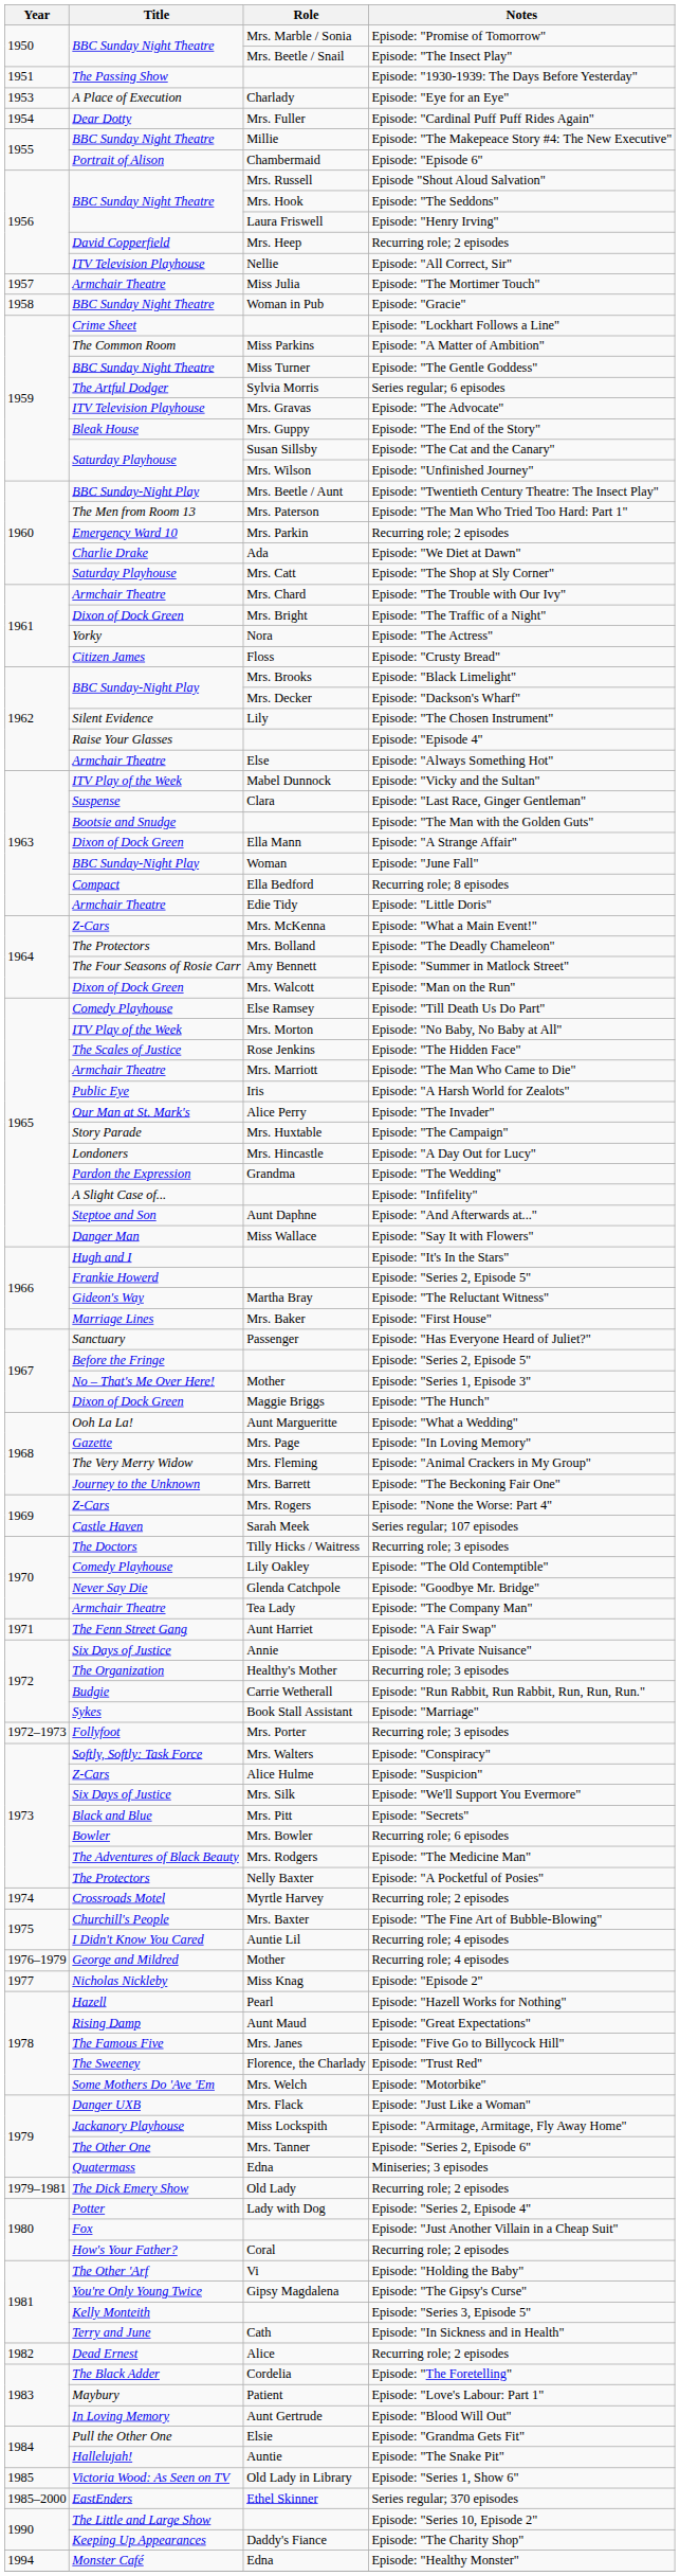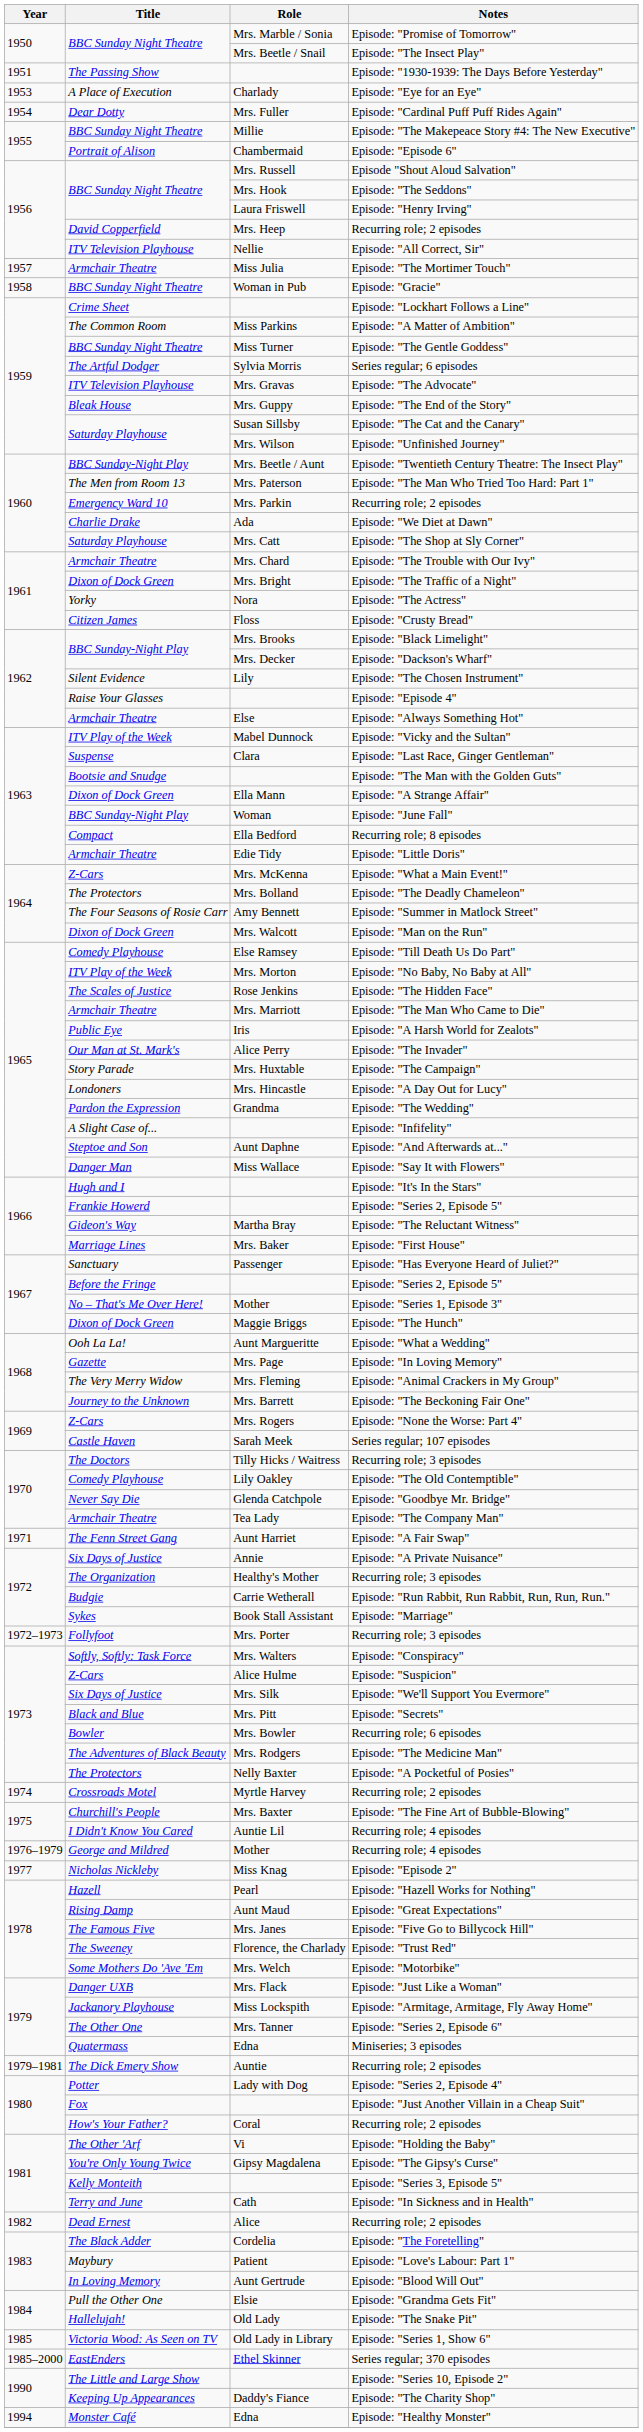 <table class="wikitable sortable">
 <tr>
 <th>Year</th>
 <th>Title</th>
 <th>Role</th>
 <th class="unsortable">Notes</th>
 </tr>
 <tr>
 <td rowspan="2">1950</td>
 <td rowspan="2"><em><a href='#'>BBC Sunday Night Theatre</a></em></td>
 <td>Mrs. Marble / Sonia</td>
 <td>Episode: "Promise of Tomorrow"</td>
 </tr>
 <tr>
 <td>Mrs. Beetle / Snail</td>
 <td>Episode: "The Insect Play"</td>
 </tr>
 <tr>
 <td>1951</td>
 <td><em><a href='#'>The Passing Show</a></em></td>
 <td></td>
 <td>Episode: "1930-1939: The Days Before Yesterday"</td>
 </tr>
 <tr>
 <td>1953</td>
 <td><em>A Place of Execution</em></td>
 <td>Charlady</td>
 <td>Episode: "Eye for an Eye"</td>
 </tr>
 <tr>
 <td>1954</td>
 <td><em><a href='#'>Dear Dotty</a></em></td>
 <td>Mrs. Fuller</td>
 <td>Episode: "Cardinal Puff Puff Rides Again"</td>
 </tr>
 <tr>
 <td rowspan="2">1955</td>
 <td><em><a href='#'>BBC Sunday Night Theatre</a></em></td>
 <td>Millie</td>
 <td>Episode: "The Makepeace Story #4: The New Executive"</td>
 </tr>
 <tr>
 <td><em><a href='#'>Portrait of Alison</a></em></td>
 <td>Chambermaid</td>
 <td>Episode: "Episode 6"</td>
 </tr>
 <tr>
 <td rowspan="5">1956</td>
 <td rowspan="3"><em><a href='#'>BBC Sunday Night Theatre</a></em></td>
 <td>Mrs. Russell</td>
 <td>Episode "Shout Aloud Salvation"</td>
 </tr>
 <tr>
 <td>Mrs. Hook</td>
 <td>Episode: "The Seddons"</td>
 </tr>
 <tr>
 <td>Laura Friswell</td>
 <td>Episode: "Henry Irving"</td>
 </tr>
 <tr>
 <td><em><a href='#'>David Copperfield</a></em></td>
 <td>Mrs. Heep</td>
 <td>Recurring role; 2 episodes</td>
 </tr>
 <tr>
 <td><em><a href='#'>ITV Television Playhouse</a></em></td>
 <td>Nellie</td>
 <td>Episode: "All Correct, Sir"</td>
 </tr>
 <tr>
 <td>1957</td>
 <td><em><a href='#'>Armchair Theatre</a></em></td>
 <td>Miss Julia</td>
 <td>Episode: "The Mortimer Touch"</td>
 </tr>
 <tr>
 <td>1958</td>
 <td><em><a href='#'>BBC Sunday Night Theatre</a></em></td>
 <td>Woman in Pub</td>
 <td>Episode: "Gracie"</td>
 </tr>
 <tr>
 <td rowspan="8">1959</td>
 <td><em><a href='#'>Crime Sheet</a></em></td>
 <td></td>
 <td>Episode: "Lockhart Follows a Line"</td>
 </tr>
 <tr>
 <td><em>The Common Room</em></td>
 <td>Miss Parkins</td>
 <td>Episode: "A Matter of Ambition"</td>
 </tr>
 <tr>
 <td><em><a href='#'>BBC Sunday Night Theatre</a></em></td>
 <td>Miss Turner</td>
 <td>Episode: "The Gentle Goddess"</td>
 </tr>
 <tr>
 <td><em><a href='#'>The Artful Dodger</a></em></td>
 <td>Sylvia Morris</td>
 <td>Series regular; 6 episodes</td>
 </tr>
 <tr>
 <td><em><a href='#'>ITV Television Playhouse</a></em></td>
 <td>Mrs. Gravas</td>
 <td>Episode: "The Advocate"</td>
 </tr>
 <tr>
 <td><em><a href='#'>Bleak House</a></em></td>
 <td>Mrs. Guppy</td>
 <td>Episode: "The End of the Story"</td>
 </tr>
 <tr>
 <td rowspan="2"><em><a href='#'>Saturday Playhouse</a></em></td>
 <td>Susan Sillsby</td>
 <td>Episode: "The Cat and the Canary"</td>
 </tr>
 <tr>
 <td>Mrs. Wilson</td>
 <td>Episode: "Unfinished Journey"</td>
 </tr>
 <tr>
 <td rowspan="5">1960</td>
 <td><em><a href='#'>BBC Sunday-Night Play</a></em></td>
 <td>Mrs. Beetle / Aunt</td>
 <td>Episode: "Twentieth Century Theatre: The Insect Play"</td>
 </tr>
 <tr>
 <td><em>The Men from Room 13</em></td>
 <td>Mrs. Paterson</td>
 <td>Episode: "The Man Who Tried Too Hard: Part 1"</td>
 </tr>
 <tr>
 <td><em><a href='#'>Emergency Ward 10</a></em></td>
 <td>Mrs. Parkin</td>
 <td>Recurring role; 2 episodes</td>
 </tr>
 <tr>
 <td><em><a href='#'>Charlie Drake</a></em></td>
 <td>Ada</td>
 <td>Episode: "We Diet at Dawn"</td>
 </tr>
 <tr>
 <td><em><a href='#'>Saturday Playhouse</a></em></td>
 <td>Mrs. Catt</td>
 <td>Episode: "The Shop at Sly Corner"</td>
 </tr>
 <tr>
 <td rowspan="4">1961</td>
 <td><em><a href='#'>Armchair Theatre</a></em></td>
 <td>Mrs. Chard</td>
 <td>Episode: "The Trouble with Our Ivy"</td>
 </tr>
 <tr>
 <td><em><a href='#'>Dixon of Dock Green</a></em></td>
 <td>Mrs. Bright</td>
 <td>Episode: "The Traffic of a Night"</td>
 </tr>
 <tr>
 <td><em>Yorky</em></td>
 <td>Nora</td>
 <td>Episode: "The Actress"</td>
 </tr>
 <tr>
 <td><em><a href='#'>Citizen James</a></em></td>
 <td>Floss</td>
 <td>Episode: "Crusty Bread"</td>
 </tr>
 <tr>
 <td rowspan="5">1962</td>
 <td rowspan="2"><em><a href='#'>BBC Sunday-Night Play</a></em></td>
 <td>Mrs. Brooks</td>
 <td>Episode: "Black Limelight"</td>
 </tr>
 <tr>
 <td>Mrs. Decker</td>
 <td>Episode: "Dackson's Wharf"</td>
 </tr>
 <tr>
 <td><em>Silent Evidence</em></td>
 <td>Lily</td>
 <td>Episode: "The Chosen Instrument"</td>
 </tr>
 <tr>
 <td><em>Raise Your Glasses</em></td>
 <td></td>
 <td>Episode: "Episode 4"</td>
 </tr>
 <tr>
 <td><em><a href='#'>Armchair Theatre</a></em></td>
 <td>Else</td>
 <td>Episode: "Always Something Hot"</td>
 </tr>
 <tr>
 <td rowspan="7">1963</td>
 <td><em><a href='#'>ITV Play of the Week</a></em></td>
 <td>Mabel Dunnock</td>
 <td>Episode: "Vicky and the Sultan"</td>
 </tr>
 <tr>
 <td><em><a href='#'>Suspense</a></em></td>
 <td>Clara</td>
 <td>Episode: "Last Race, Ginger Gentleman"</td>
 </tr>
 <tr>
 <td><em><a href='#'>Bootsie and Snudge</a></em></td>
 <td></td>
 <td>Episode: "The Man with the Golden Guts"</td>
 </tr>
 <tr>
 <td><em><a href='#'>Dixon of Dock Green</a></em></td>
 <td>Ella Mann</td>
 <td>Episode: "A Strange Affair"</td>
 </tr>
 <tr>
 <td><em><a href='#'>BBC Sunday-Night Play</a></em></td>
 <td>Woman</td>
 <td>Episode: "June Fall"</td>
 </tr>
 <tr>
 <td><em><a href='#'>Compact</a></em></td>
 <td>Ella Bedford</td>
 <td>Recurring role; 8 episodes</td>
 </tr>
 <tr>
 <td><em><a href='#'>Armchair Theatre</a></em></td>
 <td>Edie Tidy</td>
 <td>Episode: "Little Doris"</td>
 </tr>
 <tr>
 <td rowspan="4">1964</td>
 <td><em><a href='#'>Z-Cars</a></em></td>
 <td>Mrs. McKenna</td>
 <td>Episode: "What a Main Event!"</td>
 </tr>
 <tr>
 <td><em>The Protectors</em></td>
 <td>Mrs. Bolland</td>
 <td>Episode: "The Deadly Chameleon"</td>
 </tr>
 <tr>
 <td><em>The Four Seasons of Rosie Carr</em></td>
 <td>Amy Bennett</td>
 <td>Episode: "Summer in Matlock Street"</td>
 </tr>
 <tr>
 <td><em><a href='#'>Dixon of Dock Green</a></em></td>
 <td>Mrs. Walcott</td>
 <td>Episode: "Man on the Run"</td>
 </tr>
 <tr>
 <td rowspan="12">1965</td>
 <td><em><a href='#'>Comedy Playhouse</a></em></td>
 <td>Else Ramsey</td>
 <td>Episode: "Till Death Us Do Part"</td>
 </tr>
 <tr>
 <td><em><a href='#'>ITV Play of the Week</a></em></td>
 <td>Mrs. Morton</td>
 <td>Episode: "No Baby, No Baby at All"</td>
 </tr>
 <tr>
 <td><em><a href='#'>The Scales of Justice</a></em></td>
 <td>Rose Jenkins</td>
 <td>Episode: "The Hidden Face"</td>
 </tr>
 <tr>
 <td><em><a href='#'>Armchair Theatre</a></em></td>
 <td>Mrs. Marriott</td>
 <td>Episode: "The Man Who Came to Die"</td>
 </tr>
 <tr>
 <td><em><a href='#'>Public Eye</a></em></td>
 <td>Iris</td>
 <td>Episode: "A Harsh World for Zealots"</td>
 </tr>
 <tr>
 <td><em><a href='#'>Our Man at St. Mark's</a></em></td>
 <td>Alice Perry</td>
 <td>Episode: "The Invader"</td>
 </tr>
 <tr>
 <td><em>Story Parade</em></td>
 <td>Mrs. Huxtable</td>
 <td>Episode: "The Campaign"</td>
 </tr>
 <tr>
 <td><em>Londoners</em></td>
 <td>Mrs. Hincastle</td>
 <td>Episode: "A Day Out for Lucy"</td>
 </tr>
 <tr>
 <td><em><a href='#'>Pardon the Expression</a></em></td>
 <td>Grandma</td>
 <td>Episode: "The Wedding"</td>
 </tr>
 <tr>
 <td><em>A Slight Case of...</em></td>
 <td></td>
 <td>Episode: "Infifelity"</td>
 </tr>
 <tr>
 <td><em><a href='#'>Steptoe and Son</a></em></td>
 <td>Aunt Daphne</td>
 <td>Episode: "And Afterwards at..."</td>
 </tr>
 <tr>
 <td><em><a href='#'>Danger Man</a></em></td>
 <td>Miss Wallace</td>
 <td>Episode: "Say It with Flowers"</td>
 </tr>
 <tr>
 <td rowspan="4">1966</td>
 <td><em><a href='#'>Hugh and I</a></em></td>
 <td></td>
 <td>Episode: "It's In the Stars"</td>
 </tr>
 <tr>
 <td><em><a href='#'>Frankie Howerd</a></em></td>
 <td></td>
 <td>Episode: "Series 2, Episode 5"</td>
 </tr>
 <tr>
 <td><em><a href='#'>Gideon's Way</a></em></td>
 <td>Martha Bray</td>
 <td>Episode: "The Reluctant Witness"</td>
 </tr>
 <tr>
 <td><em><a href='#'>Marriage Lines</a></em></td>
 <td>Mrs. Baker</td>
 <td>Episode: "First House"</td>
 </tr>
 <tr>
 <td rowspan="4">1967</td>
 <td><em>Sanctuary</em></td>
 <td>Passenger</td>
 <td>Episode: "Has Everyone Heard of Juliet?"</td>
 </tr>
 <tr>
 <td><em><a href='#'>Before the Fringe</a></em></td>
 <td></td>
 <td>Episode: "Series 2, Episode 5"</td>
 </tr>
 <tr>
 <td><em><a href='#'>No – That's Me Over Here!</a></em></td>
 <td>Mother</td>
 <td>Episode: "Series 1, Episode 3"</td>
 </tr>
 <tr>
 <td><em><a href='#'>Dixon of Dock Green</a></em></td>
 <td>Maggie Briggs</td>
 <td>Episode: "The Hunch"</td>
 </tr>
 <tr>
 <td rowspan="4">1968</td>
 <td><em>Ooh La La!</em></td>
 <td>Aunt Margueritte</td>
 <td>Episode: "What a Wedding"</td>
 </tr>
 <tr>
 <td><em><a href='#'>Gazette</a></em></td>
 <td>Mrs. Page</td>
 <td>Episode: "In Loving Memory"</td>
 </tr>
 <tr>
 <td><em>The Very Merry Widow</em></td>
 <td>Mrs. Fleming</td>
 <td>Episode: "Animal Crackers in My Group"</td>
 </tr>
 <tr>
 <td><em><a href='#'>Journey to the Unknown</a></em></td>
 <td>Mrs. Barrett</td>
 <td>Episode: "The Beckoning Fair One"</td>
 </tr>
 <tr>
 <td rowspan="2">1969</td>
 <td><em><a href='#'>Z-Cars</a></em></td>
 <td>Mrs. Rogers</td>
 <td>Episode: "None the Worse: Part 4"</td>
 </tr>
 <tr>
 <td><em><a href='#'>Castle Haven</a></em></td>
 <td>Sarah Meek</td>
 <td>Series regular; 107 episodes</td>
 </tr>
 <tr>
 <td rowspan="4">1970</td>
 <td><em><a href='#'>The Doctors</a></em></td>
 <td>Tilly Hicks / Waitress</td>
 <td>Recurring role; 3 episodes</td>
 </tr>
 <tr>
 <td><em><a href='#'>Comedy Playhouse</a></em></td>
 <td>Lily Oakley</td>
 <td>Episode: "The Old Contemptible"</td>
 </tr>
 <tr>
 <td><em><a href='#'>Never Say Die</a></em></td>
 <td>Glenda Catchpole</td>
 <td>Episode: "Goodbye Mr. Bridge"</td>
 </tr>
 <tr>
 <td><em><a href='#'>Armchair Theatre</a></em></td>
 <td>Tea Lady</td>
 <td>Episode: "The Company Man"</td>
 </tr>
 <tr>
 <td>1971</td>
 <td><em><a href='#'>The Fenn Street Gang</a></em></td>
 <td>Aunt Harriet</td>
 <td>Episode: "A Fair Swap"</td>
 </tr>
 <tr>
 <td rowspan="4">1972</td>
 <td><em><a href='#'>Six Days of Justice</a></em></td>
 <td>Annie</td>
 <td>Episode: "A Private Nuisance"</td>
 </tr>
 <tr>
 <td><em><a href='#'>The Organization</a></em></td>
 <td>Healthy's Mother</td>
 <td>Recurring role; 3 episodes</td>
 </tr>
 <tr>
 <td><em><a href='#'>Budgie</a></em></td>
 <td>Carrie Wetherall</td>
 <td>Episode: "Run Rabbit, Run Rabbit, Run, Run, Run."</td>
 </tr>
 <tr>
 <td><em><a href='#'>Sykes</a></em></td>
 <td>Book Stall Assistant</td>
 <td>Episode: "Marriage"</td>
 </tr>
 <tr>
 <td>1972–1973</td>
 <td><em><a href='#'>Follyfoot</a></em></td>
 <td>Mrs. Porter</td>
 <td>Recurring role; 3 episodes</td>
 </tr>
 <tr>
 <td rowspan="7">1973</td>
 <td><em><a href='#'>Softly, Softly: Task Force</a></em></td>
 <td>Mrs. Walters</td>
 <td>Episode: "Conspiracy"</td>
 </tr>
 <tr>
 <td><em><a href='#'>Z-Cars</a></em></td>
 <td>Alice Hulme</td>
 <td>Episode: "Suspicion"</td>
 </tr>
 <tr>
 <td><em><a href='#'>Six Days of Justice</a></em></td>
 <td>Mrs. Silk</td>
 <td>Episode: "We'll Support You Evermore"</td>
 </tr>
 <tr>
 <td><em><a href='#'>Black and Blue</a></em></td>
 <td>Mrs. Pitt</td>
 <td>Episode: "Secrets"</td>
 </tr>
 <tr>
 <td><em><a href='#'>Bowler</a></em></td>
 <td>Mrs. Bowler</td>
 <td>Recurring role; 6 episodes</td>
 </tr>
 <tr>
 <td><em><a href='#'>The Adventures of Black Beauty</a></em></td>
 <td>Mrs. Rodgers</td>
 <td>Episode: "The Medicine Man"</td>
 </tr>
 <tr>
 <td><em><a href='#'>The Protectors</a></em></td>
 <td>Nelly Baxter</td>
 <td>Episode: "A Pocketful of Posies"</td>
 </tr>
 <tr>
 <td>1974</td>
 <td><em><a href='#'>Crossroads Motel</a></em></td>
 <td>Myrtle Harvey</td>
 <td>Recurring role; 2 episodes</td>
 </tr>
 <tr>
 <td rowspan="2">1975</td>
 <td><em><a href='#'>Churchill's People</a></em></td>
 <td>Mrs. Baxter</td>
 <td>Episode: "The Fine Art of Bubble-Blowing"</td>
 </tr>
 <tr>
 <td><em><a href='#'>I Didn't Know You Cared</a></em></td>
 <td>Auntie Lil</td>
 <td>Recurring role; 4 episodes</td>
 </tr>
 <tr>
 <td>1976–1979</td>
 <td><em><a href='#'>George and Mildred</a></em></td>
 <td>Mother</td>
 <td>Recurring role; 4 episodes</td>
 </tr>
 <tr>
 <td>1977</td>
 <td><em><a href='#'>Nicholas Nickleby</a></em></td>
 <td>Miss Knag</td>
 <td>Episode: "Episode 2"</td>
 </tr>
 <tr>
 <td rowspan="5">1978</td>
 <td><em><a href='#'>Hazell</a></em></td>
 <td>Pearl</td>
 <td>Episode: "Hazell Works for Nothing"</td>
 </tr>
 <tr>
 <td><em><a href='#'>Rising Damp</a></em></td>
 <td>Aunt Maud</td>
 <td>Episode: "Great Expectations"</td>
 </tr>
 <tr>
 <td><em><a href='#'>The Famous Five</a></em></td>
 <td>Mrs. Janes</td>
 <td>Episode: "Five Go to Billycock Hill"</td>
 </tr>
 <tr>
 <td><em><a href='#'>The Sweeney</a></em></td>
 <td>Florence, the Charlady</td>
 <td>Episode: "Trust Red"</td>
 </tr>
 <tr>
 <td><em><a href='#'>Some Mothers Do 'Ave 'Em</a></em></td>
 <td>Mrs. Welch</td>
 <td>Episode: "Motorbike"</td>
 </tr>
 <tr>
 <td rowspan="4">1979</td>
 <td><em><a href='#'>Danger UXB</a></em></td>
 <td>Mrs. Flack</td>
 <td>Episode: "Just Like a Woman"</td>
 </tr>
 <tr>
 <td><em><a href='#'>Jackanory Playhouse</a></em></td>
 <td>Miss Lockspith</td>
 <td>Episode: "Armitage, Armitage, Fly Away Home"</td>
 </tr>
 <tr>
 <td><em><a href='#'>The Other One</a></em></td>
 <td>Mrs. Tanner</td>
 <td>Episode: "Series 2, Episode 6"</td>
 </tr>
 <tr>
 <td><em><a href='#'>Quatermass</a></em></td>
 <td>Edna</td>
 <td>Miniseries; 3 episodes</td>
 </tr>
 <tr>
 <td>1979–1981</td>
 <td><em><a href='#'>The Dick Emery Show</a></em></td>
-<td>Old Lady</td>
+<td>Auntie</td>
 <td>Recurring role; 2 episodes</td>
 </tr>
 <tr>
 <td rowspan="3">1980</td>
 <td><em><a href='#'>Potter</a></em></td>
 <td>Lady with Dog</td>
 <td>Episode: "Series 2, Episode 4"</td>
 </tr>
 <tr>
 <td><em><a href='#'>Fox</a></em></td>
 <td></td>
 <td>Episode: "Just Another Villain in a Cheap Suit"</td>
 </tr>
 <tr>
 <td><em><a href='#'>How's Your Father?</a></em></td>
 <td>Coral</td>
 <td>Recurring role; 2 episodes</td>
 </tr>
 <tr>
 <td rowspan="4">1981</td>
 <td><em><a href='#'>The Other 'Arf</a></em></td>
 <td>Vi</td>
 <td>Episode: "Holding the Baby"</td>
 </tr>
 <tr>
 <td><em><a href='#'>You're Only Young Twice</a></em></td>
 <td>Gipsy Magdalena</td>
 <td>Episode: "The Gipsy's Curse"</td>
 </tr>
 <tr>
 <td><em><a href='#'>Kelly Monteith</a></em></td>
 <td></td>
 <td>Episode: "Series 3, Episode 5"</td>
 </tr>
 <tr>
 <td><em><a href='#'>Terry and June</a></em></td>
 <td>Cath</td>
 <td>Episode: "In Sickness and in Health"</td>
 </tr>
 <tr>
 <td>1982</td>
 <td><em><a href='#'>Dead Ernest</a></em></td>
 <td>Alice</td>
 <td>Recurring role; 2 episodes</td>
 </tr>
 <tr>
 <td rowspan="3">1983</td>
 <td><em><a href='#'>The Black Adder</a></em></td>
 <td>Cordelia</td>
 <td>Episode: "<a href='#'>The Foretelling</a>"</td>
 </tr>
 <tr>
 <td><em>Maybury</em></td>
 <td>Patient</td>
 <td>Episode: "Love's Labour: Part 1"</td>
 </tr>
 <tr>
 <td><em><a href='#'>In Loving Memory</a></em></td>
 <td>Aunt Gertrude</td>
 <td>Episode: "Blood Will Out"</td>
 </tr>
 <tr>
 <td rowspan="2">1984</td>
 <td><em>Pull the Other One</em></td>
 <td>Elsie</td>
 <td>Episode: "Grandma Gets Fit"</td>
 </tr>
 <tr>
 <td><em><a href='#'>Hallelujah!</a></em></td>
-<td>Auntie</td>
+<td>Old Lady</td>
 <td>Episode: "The Snake Pit"</td>
 </tr>
 <tr>
 <td>1985</td>
 <td><em><a href='#'>Victoria Wood: As Seen on TV</a></em></td>
 <td>Old Lady in Library</td>
 <td>Episode: "Series 1, Show 6"</td>
 </tr>
 <tr>
 <td>1985–2000</td>
 <td><em><a href='#'>EastEnders</a></em></td>
 <td><a href='#'>Ethel Skinner</a></td>
 <td>Series regular; 370 episodes</td>
 </tr>
 <tr>
 <td rowspan="2">1990</td>
 <td><em><a href='#'>The Little and Large Show</a></em></td>
 <td></td>
 <td>Episode: "Series 10, Episode 2"</td>
 </tr>
 <tr>
 <td><em><a href='#'>Keeping Up Appearances</a></em></td>
 <td>Daddy's Fiance</td>
 <td>Episode: "The Charity Shop"</td>
 </tr>
 <tr>
 <td>1994</td>
 <td><em><a href='#'>Monster Café</a></em></td>
 <td>Edna</td>
 <td>Episode: "Healthy Monster"</td>
 </tr>
 <tr>
 </tr>
 </table>
